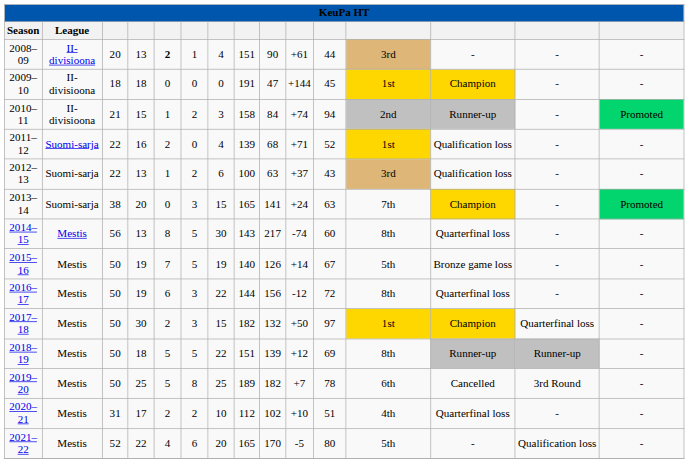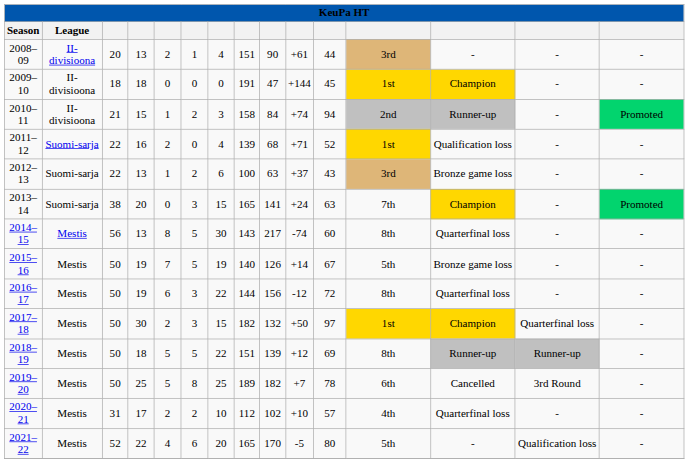 <table class="wikitable" style="text-align: center">
 <tr>
 <th style="background:#0056ad;" colspan="15"><span>KeuPa HT</span></th>
 </tr>
 <tr>
 <th width="40px">Season</th>
 <th width="80px">League</th>
 <th width="30px"></th>
 <th width="30px"></th>
 <th width="32px"></th>
 <th width="32px"></th>
 <th width="30px"></th>
 <th width="30px"></th>
 <th width="30px"></th>
 <th width="32px"></th>
 <th width="40px"></th>
 <th width="115px"></th>
 <th width="115px"></th>
 <th width="115px"></th>
 <th width="115px"></th>
 </tr>
 <tr>
 <td>2008–09</td>
 <td><a href='#'>II-divisioona</a></td>
 <td>20</td>
 <td>13</td>
-<td><strong>2</strong></td>
+<td>2</td>
 <td>1</td>
 <td>4</td>
 <td>151</td>
 <td>90</td>
 <td>+61</td>
 <td>44</td>
 <td bgcolor="#deb678">3rd</td>
 <td>-</td>
 <td>-</td>
 <td>-</td>
 </tr>
 <tr>
 <td>2009–10</td>
 <td>II-divisioona</td>
 <td>18</td>
 <td>18</td>
 <td>0</td>
 <td>0</td>
 <td>0</td>
 <td>191</td>
 <td>47</td>
 <td>+144</td>
 <td>45</td>
 <td bgcolor="gold">1st</td>
 <td bgcolor="gold">Champion</td>
 <td>-</td>
 <td>-</td>
 </tr>
 <tr>
 <td>2010–11</td>
 <td>II-divisioona</td>
 <td>21</td>
 <td>15</td>
 <td>1</td>
 <td>2</td>
 <td>3</td>
 <td>158</td>
 <td>84</td>
 <td>+74</td>
 <td>94</td>
 <td bgcolor="silver">2nd</td>
 <td bgcolor="silver">Runner-up</td>
 <td>-</td>
 <td bgcolor="#02d46e">Promoted</td>
 </tr>
 <tr>
 <td>2011–12</td>
 <td><a href='#'>Suomi-sarja</a></td>
 <td>22</td>
 <td>16</td>
 <td>2</td>
 <td>0</td>
 <td>4</td>
 <td>139</td>
 <td>68</td>
 <td>+71</td>
 <td>52</td>
 <td bgcolor="gold">1st</td>
 <td>Qualification loss</td>
 <td>-</td>
 <td>-</td>
 </tr>
 <tr>
 <td>2012–13</td>
 <td>Suomi-sarja</td>
 <td>22</td>
 <td>13</td>
 <td>1</td>
 <td>2</td>
 <td>6</td>
 <td>100</td>
 <td>63</td>
 <td>+37</td>
 <td>43</td>
 <td bgcolor="#deb678">3rd</td>
-<td>Qualification loss</td>
+<td>Bronze game loss</td>
 <td>-</td>
 <td>-</td>
 </tr>
 <tr>
 <td>2013–14</td>
 <td>Suomi-sarja</td>
 <td>38</td>
 <td>20</td>
 <td>0</td>
 <td>3</td>
 <td>15</td>
 <td>165</td>
 <td>141</td>
 <td>+24</td>
 <td>63</td>
 <td>7th</td>
 <td bgcolor="gold">Champion</td>
 <td>-</td>
 <td bgcolor="#02d46e">Promoted</td>
 </tr>
 <tr>
 <td><a href='#'>2014–15</a></td>
 <td><a href='#'>Mestis</a></td>
 <td>56</td>
 <td>13</td>
 <td>8</td>
 <td>5</td>
 <td>30</td>
 <td>143</td>
 <td>217</td>
 <td>-74</td>
 <td>60</td>
 <td>8th</td>
 <td>Quarterfinal loss</td>
 <td>-</td>
 <td>-</td>
 </tr>
 <tr>
 <td><a href='#'>2015–16</a></td>
 <td>Mestis</td>
 <td>50</td>
 <td>19</td>
 <td>7</td>
 <td>5</td>
 <td>19</td>
 <td>140</td>
 <td>126</td>
 <td>+14</td>
 <td>67</td>
 <td>5th</td>
 <td>Bronze game loss</td>
 <td>-</td>
 <td>-</td>
 </tr>
 <tr>
 <td><a href='#'>2016–17</a></td>
 <td>Mestis</td>
 <td>50</td>
 <td>19</td>
 <td>6</td>
 <td>3</td>
 <td>22</td>
 <td>144</td>
 <td>156</td>
 <td>-12</td>
 <td>72</td>
 <td>8th</td>
 <td>Quarterfinal loss</td>
 <td>-</td>
 <td>-</td>
 </tr>
 <tr>
 <td><a href='#'>2017–18</a></td>
 <td>Mestis</td>
 <td>50</td>
 <td>30</td>
 <td>2</td>
 <td>3</td>
 <td>15</td>
 <td>182</td>
 <td>132</td>
 <td>+50</td>
 <td>97</td>
 <td bgcolor="gold">1st</td>
 <td bgcolor="gold">Champion</td>
 <td>Quarterfinal loss</td>
 <td>-</td>
 </tr>
 <tr>
 <td><a href='#'>2018–19</a></td>
 <td>Mestis</td>
 <td>50</td>
 <td>18</td>
 <td>5</td>
 <td>5</td>
 <td>22</td>
 <td>151</td>
 <td>139</td>
 <td>+12</td>
 <td>69</td>
 <td>8th</td>
 <td bgcolor="silver">Runner-up</td>
 <td bgcolor="silver">Runner-up</td>
 <td>-</td>
 </tr>
 <tr>
 <td><a href='#'>2019–20</a></td>
 <td>Mestis</td>
 <td>50</td>
 <td>25</td>
 <td>5</td>
 <td>8</td>
 <td>25</td>
 <td>189</td>
 <td>182</td>
 <td>+7</td>
 <td>78</td>
 <td>6th</td>
 <td>Cancelled</td>
 <td>3rd Round</td>
 <td>-</td>
 </tr>
 <tr>
 <td><a href='#'>2020–21</a></td>
 <td>Mestis</td>
 <td>31</td>
 <td>17</td>
 <td>2</td>
 <td>2</td>
 <td>10</td>
 <td>112</td>
 <td>102</td>
 <td>+10</td>
-<td>51</td>
+<td>57</td>
 <td>4th</td>
 <td>Quarterfinal loss</td>
 <td>-</td>
 <td>-</td>
 </tr>
 <tr>
 <td><a href='#'>2021–22</a></td>
 <td>Mestis</td>
 <td>52</td>
 <td>22</td>
 <td>4</td>
 <td>6</td>
 <td>20</td>
 <td>165</td>
 <td>170</td>
 <td>-5</td>
 <td>80</td>
 <td>5th</td>
 <td>-</td>
 <td>Qualification loss</td>
 <td>-</td>
 </tr>
 <tr>
 </tr>
 </table>
